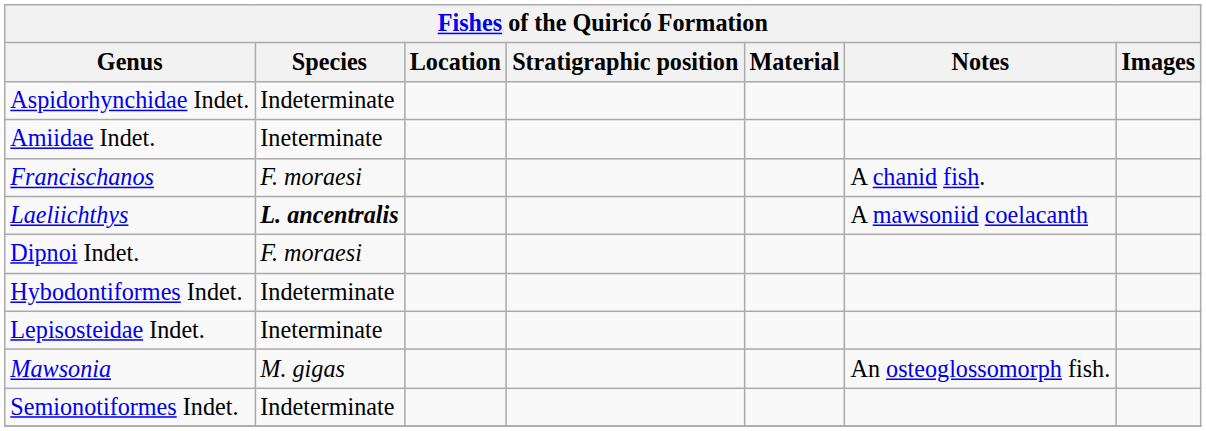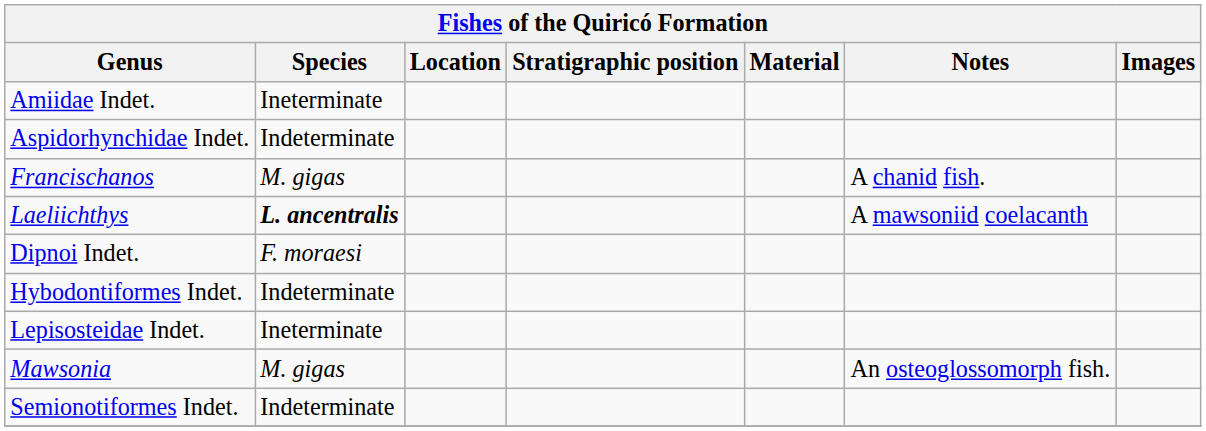 <table class="wikitable" align="center">
 <tr>
 <th colspan="7" align="center"><a href='#'>Fishes</a> of the Quiricó Formation</th>
 </tr>
 <tr>
 <th>Genus</th>
 <th>Species</th>
 <th>Location</th>
 <th>Stratigraphic position</th>
 <th>Material</th>
 <th>Notes</th>
 <th>Images</th>
 </tr>
 <tr>
+<td><a href='#'>Amiidae</a> Indet.</td>
+<td>Ineterminate</td>
+<td></td>
+<td></td>
+<td></td>
+<td></td>
+<td></td>
+</tr>
+<tr>
 <td><a href='#'>Aspidorhynchidae</a> Indet.</td>
 <td>Indeterminate</td>
 <td></td>
 <td></td>
 <td></td>
 <td></td>
 <td></td>
 </tr>
 <tr>
-<td><a href='#'>Amiidae</a> Indet.</td>
-<td>Ineterminate</td>
-<td></td>
-<td></td>
-<td></td>
-<td></td>
-<td></td>
-</tr>
-<tr>
 <td><em><a href='#'>Francischanos</a></em></td>
-<td><em>F. moraesi</em></td>
+<td><em>M. gigas</em></td>
 <td></td>
 <td></td>
 <td></td>
 <td>A <a href='#'>chanid</a> <a href='#'>fish</a>.</td>
 <td></td>
 </tr>
 <tr>
 <td><em><a href='#'>Laeliichthys</a></em></td>
 <td><strong><em>L. ancentralis</em></strong></td>
 <td></td>
 <td></td>
 <td></td>
 <td>A <a href='#'>mawsoniid</a> <a href='#'>coelacanth</a></td>
 <td></td>
 </tr>
 <tr>
 <td><a href='#'>Dipnoi</a> Indet.</td>
 <td><em>F. moraesi</em></td>
 <td></td>
 <td></td>
 <td></td>
 <td></td>
 <td></td>
 </tr>
 <tr>
 <td><a href='#'>Hybodontiformes</a> Indet.</td>
 <td>Indeterminate</td>
 <td></td>
 <td></td>
 <td></td>
 <td></td>
 <td></td>
 </tr>
 <tr>
 <td><a href='#'>Lepisosteidae</a> Indet.</td>
 <td>Ineterminate</td>
 <td></td>
 <td></td>
 <td></td>
 <td></td>
 <td></td>
 </tr>
 <tr>
 <td><em><a href='#'>Mawsonia</a></em></td>
 <td><em>M. gigas</em></td>
 <td></td>
 <td></td>
 <td></td>
 <td>An <a href='#'>osteoglossomorph</a> fish.</td>
 <td></td>
 </tr>
 <tr>
 <td><a href='#'>Semionotiformes</a> Indet.</td>
 <td>Indeterminate</td>
 <td></td>
 <td></td>
 <td></td>
 <td></td>
 <td></td>
 </tr>
 <tr>
 </tr>
 </table>
